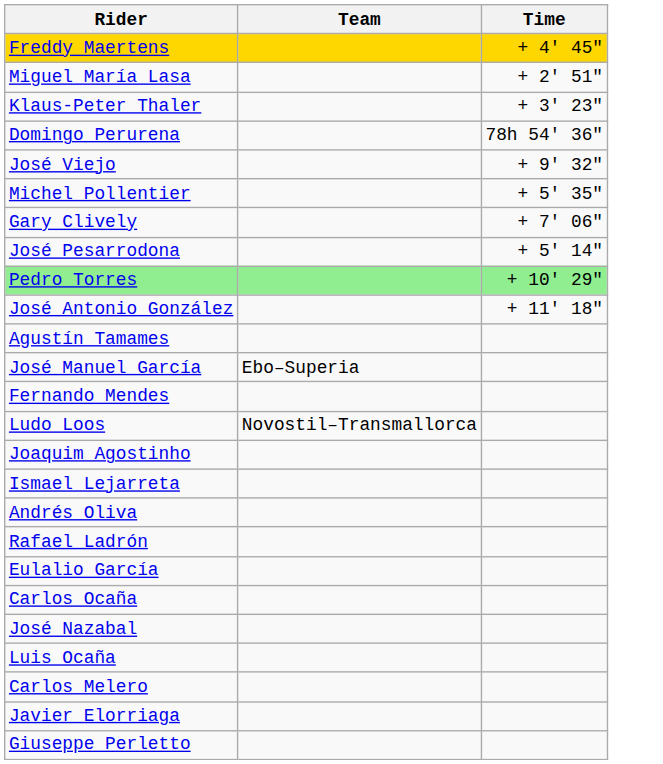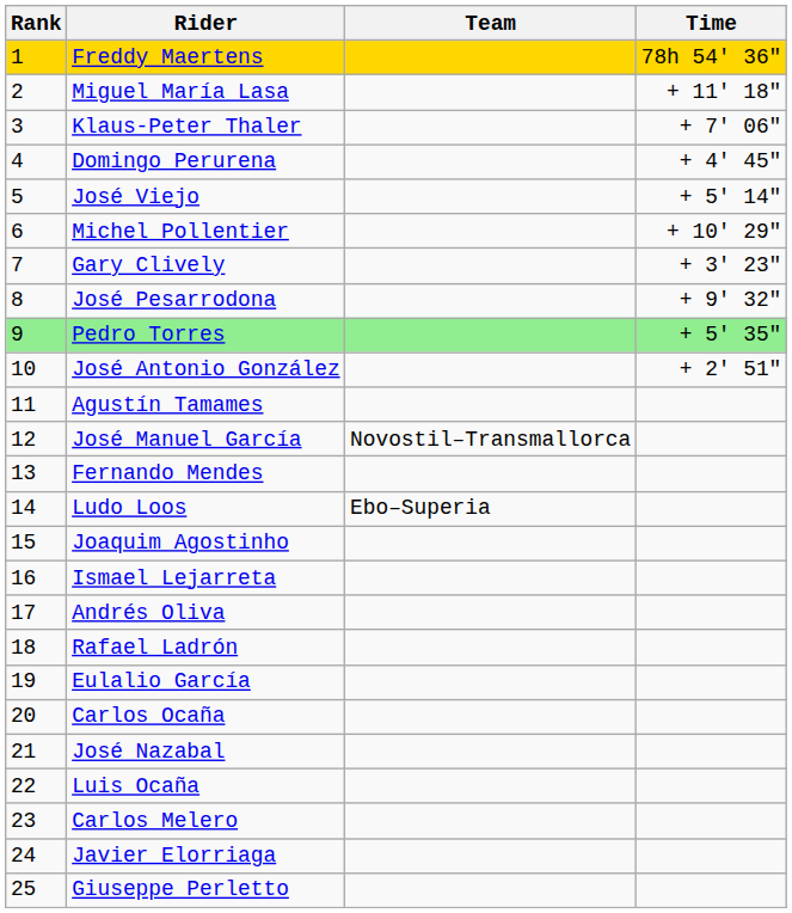 <table class="wikitable">
 <tr>
+<th>Rank</th>
 <th>Rider</th>
 <th>Team</th>
 <th>Time</th>
 </tr>
 <tr bgcolor=gold>
+<td>1</td>
 <td>	<a href='#'>Freddy Maertens</a></td>
+<td></td>
+<td align="right">78h 54' 36"</td>
+</tr>
+<tr>
+<td>2</td>
+<td>	<a href='#'>Miguel María Lasa</a></td>
+<td></td>
+<td align="right">+ 11' 18"</td>
+</tr>
+<tr>
+<td>3</td>
+<td>	<a href='#'>Klaus-Peter Thaler</a></td>
+<td></td>
+<td align="right">+ 7' 06"</td>
+</tr>
+<tr>
+<td>4</td>
+<td>	<a href='#'>Domingo Perurena</a></td>
 <td></td>
 <td align="right">+ 4' 45"</td>
 </tr>
 <tr>
-<td>	<a href='#'>Miguel María Lasa</a></td>
+<td>5</td>
+<td>	<a href='#'>José Viejo</a></td>
+<td></td>
+<td align="right">+ 5' 14"</td>
+</tr>
+<tr>
+<td>6</td>
+<td>	<a href='#'>Michel Pollentier</a></td>
+<td></td>
+<td align="right">+ 10' 29"</td>
+</tr>
+<tr>
+<td>7</td>
+<td>	<a href='#'>Gary Clively</a></td>
+<td></td>
+<td align="right">+ 3' 23"</td>
+</tr>
+<tr>
+<td>8</td>
+<td>	<a href='#'>José Pesarrodona</a></td>
+<td></td>
+<td align="right">+ 9' 32"</td>
+</tr>
+<tr bgcolor=lightgreen>
+<td>9</td>
+<td>	<a href='#'>Pedro Torres</a></td>
+<td></td>
+<td align="right">+ 5' 35"</td>
+</tr>
+<tr>
+<td>10</td>
+<td>	<a href='#'>José Antonio González</a></td>
 <td></td>
 <td align="right">+ 2' 51"</td>
 </tr>
 <tr>
-<td>	<a href='#'>Klaus-Peter Thaler</a></td>
-<td></td>
-<td align="right">+ 3' 23"</td>
-</tr>
-<tr>
-<td>	<a href='#'>Domingo Perurena</a></td>
-<td></td>
-<td align="right">78h 54' 36"</td>
-</tr>
-<tr>
-<td>	<a href='#'>José Viejo</a></td>
-<td></td>
-<td align="right">+ 9' 32"</td>
-</tr>
-<tr>
-<td>	<a href='#'>Michel Pollentier</a></td>
-<td></td>
-<td align="right">+ 5' 35"</td>
-</tr>
-<tr>
-<td>	<a href='#'>Gary Clively</a></td>
-<td></td>
-<td align="right">+ 7' 06"</td>
-</tr>
-<tr>
-<td>	<a href='#'>José Pesarrodona</a></td>
-<td></td>
-<td align="right">+ 5' 14"</td>
-</tr>
-<tr bgcolor=lightgreen>
-<td>	<a href='#'>Pedro Torres</a></td>
-<td></td>
-<td align="right">+ 10' 29"</td>
-</tr>
-<tr>
-<td>	<a href='#'>José Antonio González</a></td>
-<td></td>
-<td align="right">+ 11' 18"</td>
-</tr>
-<tr>
+<td>11</td>
 <td>	<a href='#'>Agustín Tamames</a></td>
 <td></td>
 <td align="right"></td>
 </tr>
 <tr>
+<td>12</td>
 <td>	<a href='#'>José Manuel García</a></td>
-<td>Ebo–Superia</td>
+<td>Novostil–Transmallorca</td>
 <td align="right"></td>
 </tr>
 <tr>
+<td>13</td>
 <td>	<a href='#'>Fernando Mendes</a></td>
 <td></td>
 <td align="right"></td>
 </tr>
 <tr>
+<td>14</td>
 <td>	<a href='#'>Ludo Loos</a></td>
-<td>Novostil–Transmallorca</td>
+<td>Ebo–Superia</td>
 <td align="right"></td>
 </tr>
 <tr>
+<td>15</td>
 <td>	<a href='#'>Joaquim Agostinho</a></td>
 <td></td>
 <td align="right"></td>
 </tr>
 <tr>
+<td>16</td>
 <td>	<a href='#'>Ismael Lejarreta</a></td>
 <td></td>
 <td align="right"></td>
 </tr>
 <tr>
+<td>17</td>
 <td>	<a href='#'>Andrés Oliva</a></td>
 <td></td>
 <td align="right"></td>
 </tr>
 <tr>
+<td>18</td>
 <td>	<a href='#'>Rafael Ladrón</a></td>
 <td></td>
 <td align="right"></td>
 </tr>
 <tr>
+<td>19</td>
 <td>	<a href='#'>Eulalio García</a></td>
 <td></td>
 <td align="right"></td>
 </tr>
 <tr>
+<td>20</td>
 <td>	<a href='#'>Carlos Ocaña</a></td>
 <td></td>
 <td align="right"></td>
 </tr>
 <tr>
+<td>21</td>
 <td>	<a href='#'>José Nazabal</a></td>
 <td></td>
 <td align="right"></td>
 </tr>
 <tr>
+<td>22</td>
 <td>	<a href='#'>Luis Ocaña</a></td>
 <td></td>
 <td align="right"></td>
 </tr>
 <tr>
+<td>23</td>
 <td>	<a href='#'>Carlos Melero</a></td>
 <td></td>
 <td align="right"></td>
 </tr>
 <tr>
+<td>24</td>
 <td>	<a href='#'>Javier Elorriaga</a></td>
 <td></td>
 <td align="right"></td>
 </tr>
 <tr>
+<td>25</td>
 <td>	<a href='#'>Giuseppe Perletto</a></td>
 <td></td>
 <td align="right"></td>
 </tr>
 </table>
